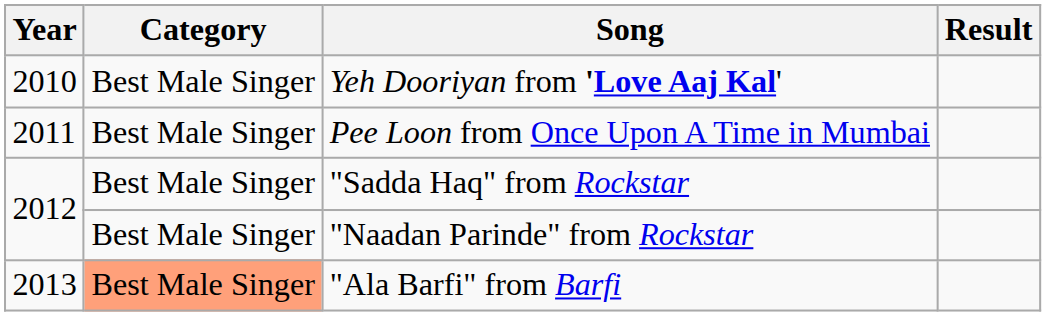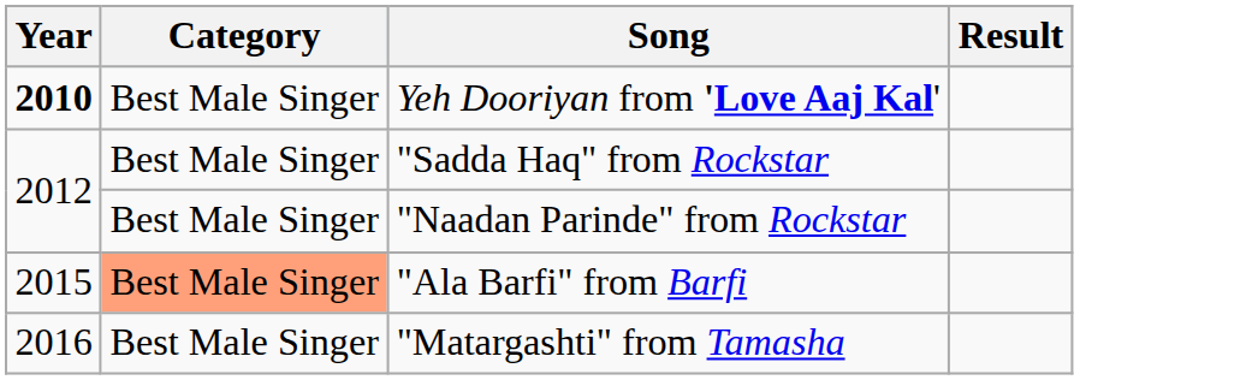 <table class="wikitable">
 <tr ---- bgcolor="#ebf5ff">
 <th>Year</th>
 <th>Category</th>
 <th>Song</th>
 <th>Result</th>
 </tr>
 <tr>
-<td>2010</td>
+<td><strong>2010</strong></td>
 <td>Best Male Singer</td>
 <td><em>Yeh Dooriyan</em> from <strong>'<a href='#'>Love Aaj Kal</a></strong>'</td>
-<td></td>
-</tr>
-<tr>
-<td>2011</td>
-<td>Best Male Singer</td>
-<td><em>Pee Loon</em> from <a href='#'>Once Upon A Time in Mumbai</a></td>
 <td></td>
 </tr>
 <tr>
 <td rowspan="2">2012</td>
 <td>Best Male Singer</td>
 <td>"Sadda Haq" from <em><a href='#'>Rockstar</a></em></td>
 <td></td>
 </tr>
 <tr>
 <td>Best Male Singer</td>
 <td>"Naadan Parinde" from <em><a href='#'>Rockstar</a></em></td>
 <td></td>
 </tr>
 <tr>
-<td>2013</td>
+<td>2015</td>
 <td style="background: lightsalmon;">Best Male Singer</td>
 <td>"Ala Barfi" from <em><a href='#'>Barfi</a></em></td>
 <td></td>
 </tr>
+<tr>
+<td>2016</td>
+<td>Best Male Singer</td>
+<td>"Matargashti" from <em><a href='#'>Tamasha</a></em></td>
+<td></td>
+</tr>
 </table>
